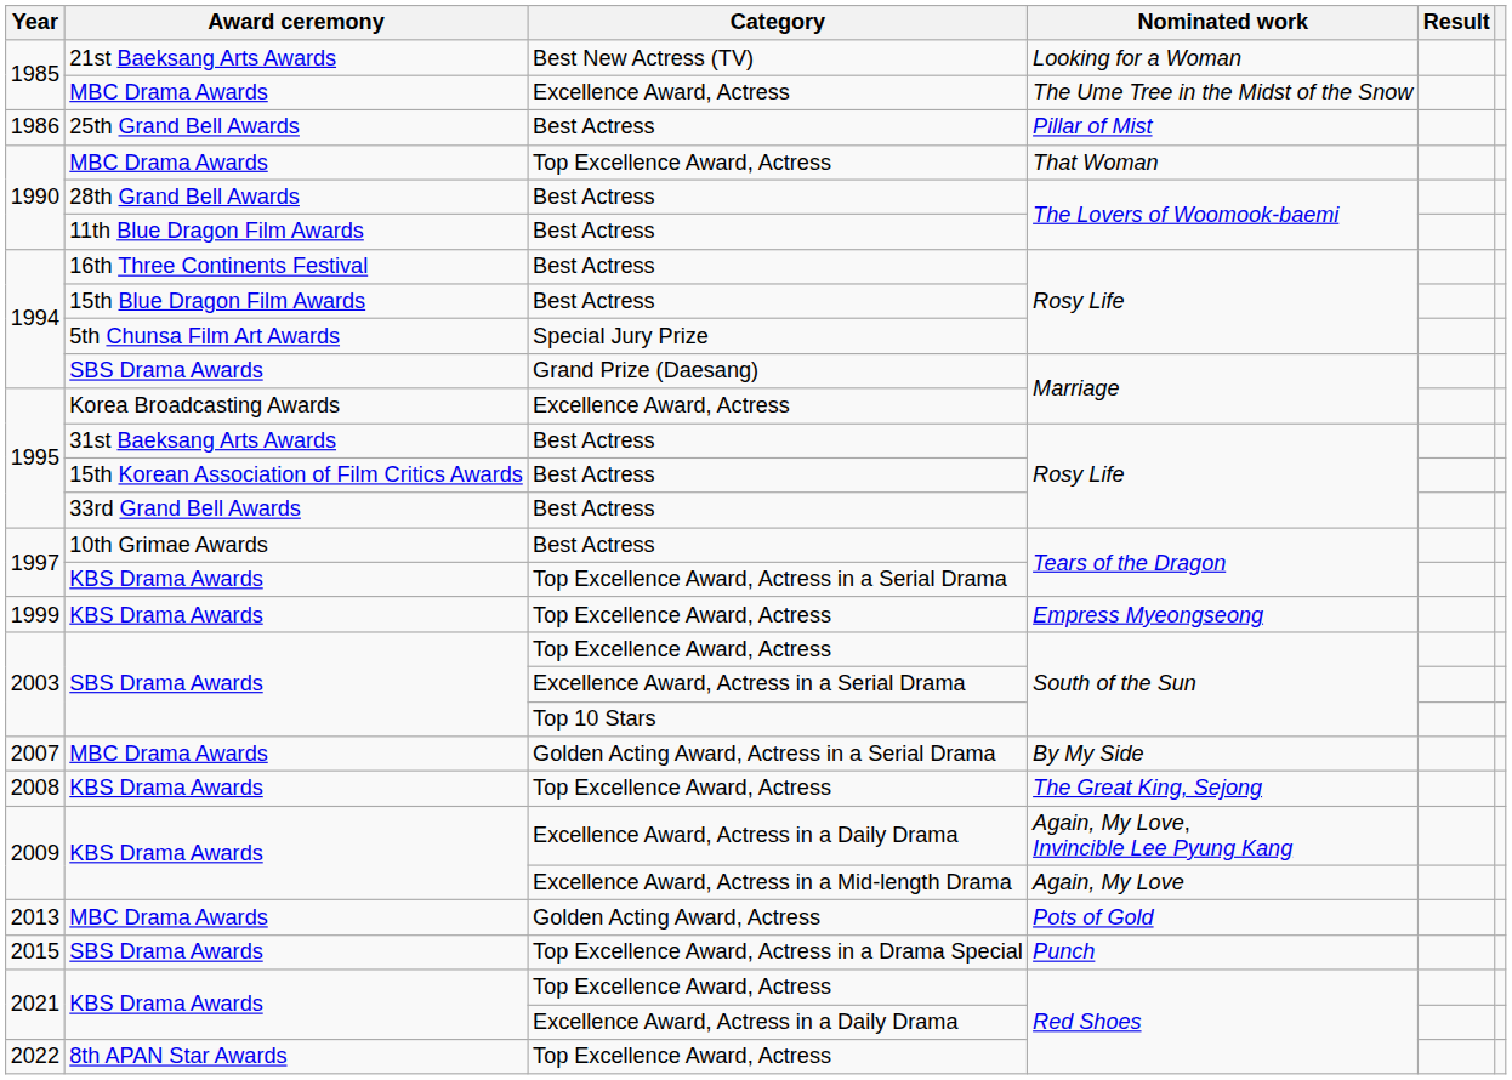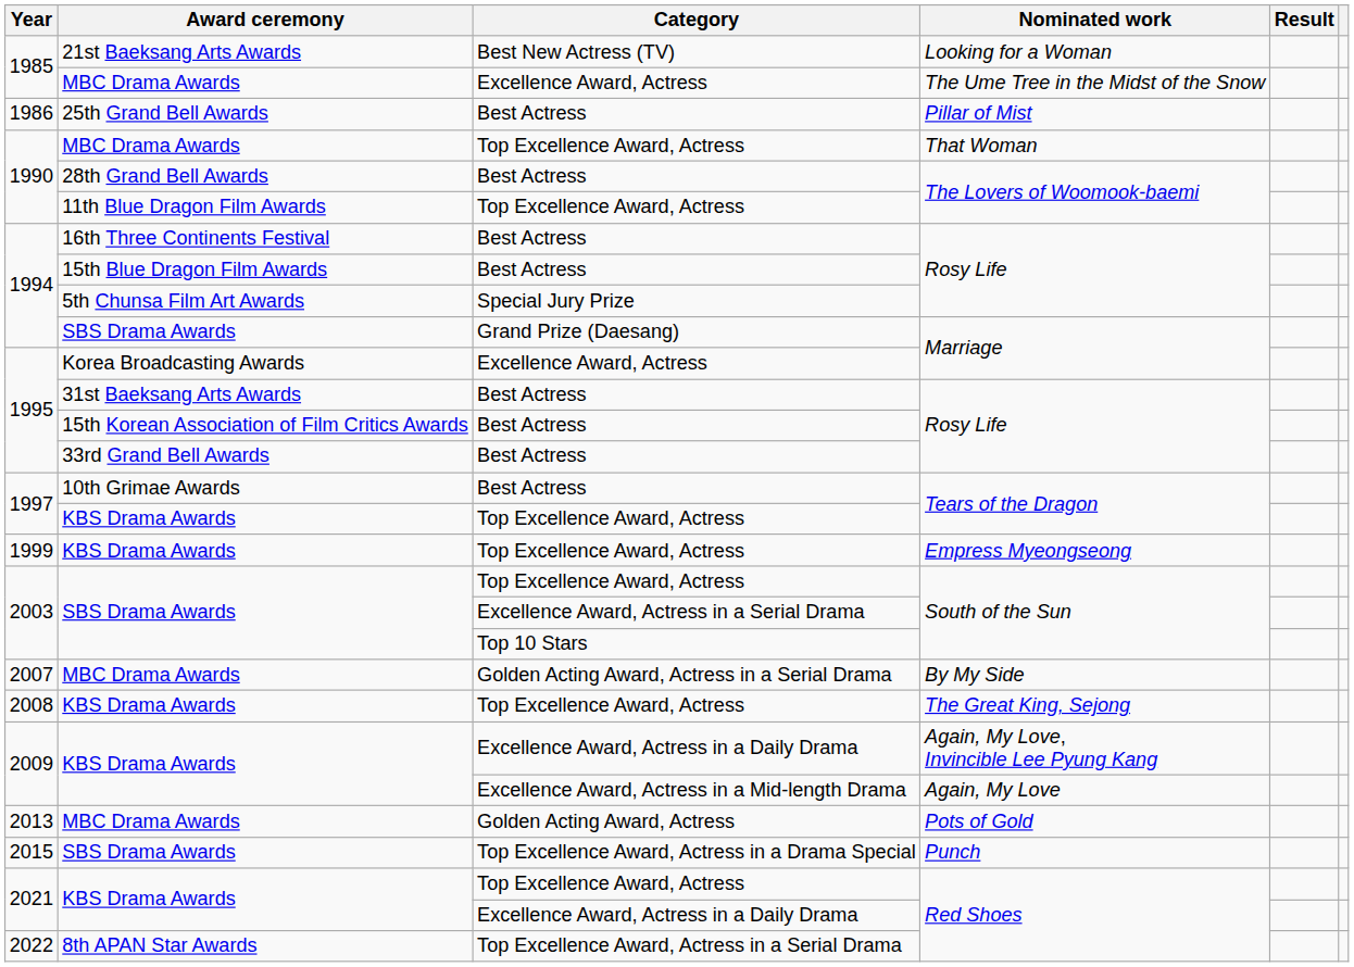 <table class="wikitable">
 <tr>
 <th scope="col">Year</th>
 <th scope="col">Award ceremony</th>
 <th scope="col">Category</th>
 <th scope="col">Nominated work</th>
 <th scope="col">Result</th>
 <th scope="col"></th>
 </tr>
 <tr>
 <td rowspan="2">1985</td>
 <td>21st <a href='#'>Baeksang Arts Awards</a></td>
 <td>Best New Actress (TV)</td>
 <td><em>Looking for a Woman</em></td>
 <td></td>
 <td></td>
 </tr>
 <tr>
 <td><a href='#'>MBC Drama Awards</a></td>
 <td>Excellence Award, Actress</td>
 <td><em>The Ume Tree in the Midst of the Snow</em></td>
 <td></td>
 <td></td>
 </tr>
 <tr>
 <td>1986</td>
 <td>25th <a href='#'>Grand Bell Awards</a></td>
 <td>Best Actress</td>
 <td><em><a href='#'>Pillar of Mist</a></em></td>
 <td></td>
 <td></td>
 </tr>
 <tr>
 <td rowspan="3">1990</td>
 <td><a href='#'>MBC Drama Awards</a></td>
 <td>Top Excellence Award, Actress</td>
 <td><em>That Woman</em></td>
 <td></td>
 <td></td>
 </tr>
 <tr>
 <td>28th <a href='#'>Grand Bell Awards</a></td>
 <td>Best Actress</td>
 <td rowspan="2"><em><a href='#'>The Lovers of Woomook-baemi</a></em></td>
 <td></td>
 <td></td>
 </tr>
 <tr>
 <td>11th <a href='#'>Blue Dragon Film Awards</a></td>
-<td>Best Actress</td>
+<td>Top Excellence Award, Actress</td>
 <td></td>
 <td></td>
 </tr>
 <tr>
 <td rowspan="4">1994</td>
 <td>16th <a href='#'>Three Continents Festival</a></td>
 <td>Best Actress</td>
 <td rowspan="3"><em>Rosy Life</em></td>
 <td></td>
 <td></td>
 </tr>
 <tr>
 <td>15th <a href='#'>Blue Dragon Film Awards</a></td>
 <td>Best Actress</td>
 <td></td>
 <td></td>
 </tr>
 <tr>
 <td>5th <a href='#'>Chunsa Film Art Awards</a></td>
 <td>Special Jury Prize</td>
 <td></td>
 <td></td>
 </tr>
 <tr>
 <td><a href='#'>SBS Drama Awards</a></td>
 <td>Grand Prize (Daesang)</td>
 <td rowspan="2"><em>Marriage</em></td>
 <td></td>
 <td></td>
 </tr>
 <tr>
 <td rowspan="4">1995</td>
 <td>Korea Broadcasting Awards</td>
 <td>Excellence Award, Actress</td>
 <td></td>
 <td></td>
 </tr>
 <tr>
 <td>31st <a href='#'>Baeksang Arts Awards</a></td>
 <td>Best Actress</td>
 <td rowspan="3"><em>Rosy Life</em></td>
 <td></td>
 <td></td>
 </tr>
 <tr>
 <td>15th <a href='#'>Korean Association of Film Critics Awards</a></td>
 <td>Best Actress</td>
 <td></td>
 <td></td>
 </tr>
 <tr>
 <td>33rd <a href='#'>Grand Bell Awards</a></td>
 <td>Best Actress</td>
 <td></td>
 <td></td>
 </tr>
 <tr>
 <td rowspan="2">1997</td>
 <td>10th Grimae Awards</td>
 <td>Best Actress</td>
 <td rowspan="2"><em><a href='#'>Tears of the Dragon</a></em></td>
 <td></td>
 <td></td>
 </tr>
 <tr>
 <td><a href='#'>KBS Drama Awards</a></td>
-<td>Top Excellence Award, Actress in a Serial Drama</td>
+<td>Top Excellence Award, Actress</td>
 <td></td>
 <td></td>
 </tr>
 <tr>
 <td>1999</td>
 <td><a href='#'>KBS Drama Awards</a></td>
 <td>Top Excellence Award, Actress</td>
 <td><em><a href='#'>Empress Myeongseong</a></em></td>
 <td></td>
 <td></td>
 </tr>
 <tr>
 <td rowspan="3">2003</td>
 <td rowspan="3"><a href='#'>SBS Drama Awards</a></td>
 <td>Top Excellence Award, Actress</td>
 <td rowspan="3"><em>South of the Sun</em></td>
 <td></td>
 <td></td>
 </tr>
 <tr>
 <td>Excellence Award, Actress in a Serial Drama</td>
 <td></td>
 <td></td>
 </tr>
 <tr>
 <td>Top 10 Stars</td>
 <td></td>
 <td></td>
 </tr>
 <tr>
 <td>2007</td>
 <td><a href='#'>MBC Drama Awards</a></td>
 <td>Golden Acting Award, Actress in a Serial Drama</td>
 <td><em>By My Side</em></td>
 <td></td>
 <td></td>
 </tr>
 <tr>
 <td>2008</td>
 <td><a href='#'>KBS Drama Awards</a></td>
 <td>Top Excellence Award, Actress</td>
 <td><em><a href='#'>The Great King, Sejong</a></em></td>
 <td></td>
 <td></td>
 </tr>
 <tr>
 <td rowspan="2">2009</td>
 <td rowspan="2"><a href='#'>KBS Drama Awards</a></td>
 <td>Excellence Award, Actress in a Daily Drama</td>
 <td><em>Again, My Love</em>, <br> <em><a href='#'>Invincible Lee Pyung Kang</a></em></td>
 <td></td>
 <td></td>
 </tr>
 <tr>
 <td>Excellence Award, Actress in a Mid-length Drama</td>
 <td><em>Again, My Love</em></td>
 <td></td>
 <td></td>
 </tr>
 <tr>
 <td>2013</td>
 <td><a href='#'>MBC Drama Awards</a></td>
 <td>Golden Acting Award, Actress</td>
 <td><em><a href='#'>Pots of Gold</a></em></td>
 <td></td>
 <td></td>
 </tr>
 <tr>
 <td>2015</td>
 <td><a href='#'>SBS Drama Awards</a></td>
 <td>Top Excellence Award, Actress in a Drama Special</td>
 <td><em><a href='#'>Punch</a></em></td>
 <td></td>
 <td></td>
 </tr>
 <tr>
 <td rowspan="2">2021</td>
 <td rowspan="2"><a href='#'>KBS Drama Awards</a></td>
 <td>Top Excellence Award, Actress</td>
 <td rowspan="3"><em><a href='#'>Red Shoes</a></em></td>
 <td></td>
 <td></td>
 </tr>
 <tr>
 <td>Excellence Award, Actress in a Daily Drama</td>
 <td></td>
 <td></td>
 </tr>
 <tr>
 <td>2022</td>
 <td><a href='#'>8th APAN Star Awards</a></td>
-<td>Top Excellence Award, Actress</td>
+<td>Top Excellence Award, Actress in a Serial Drama</td>
 <td></td>
 <td></td>
 </tr>
 </table>
